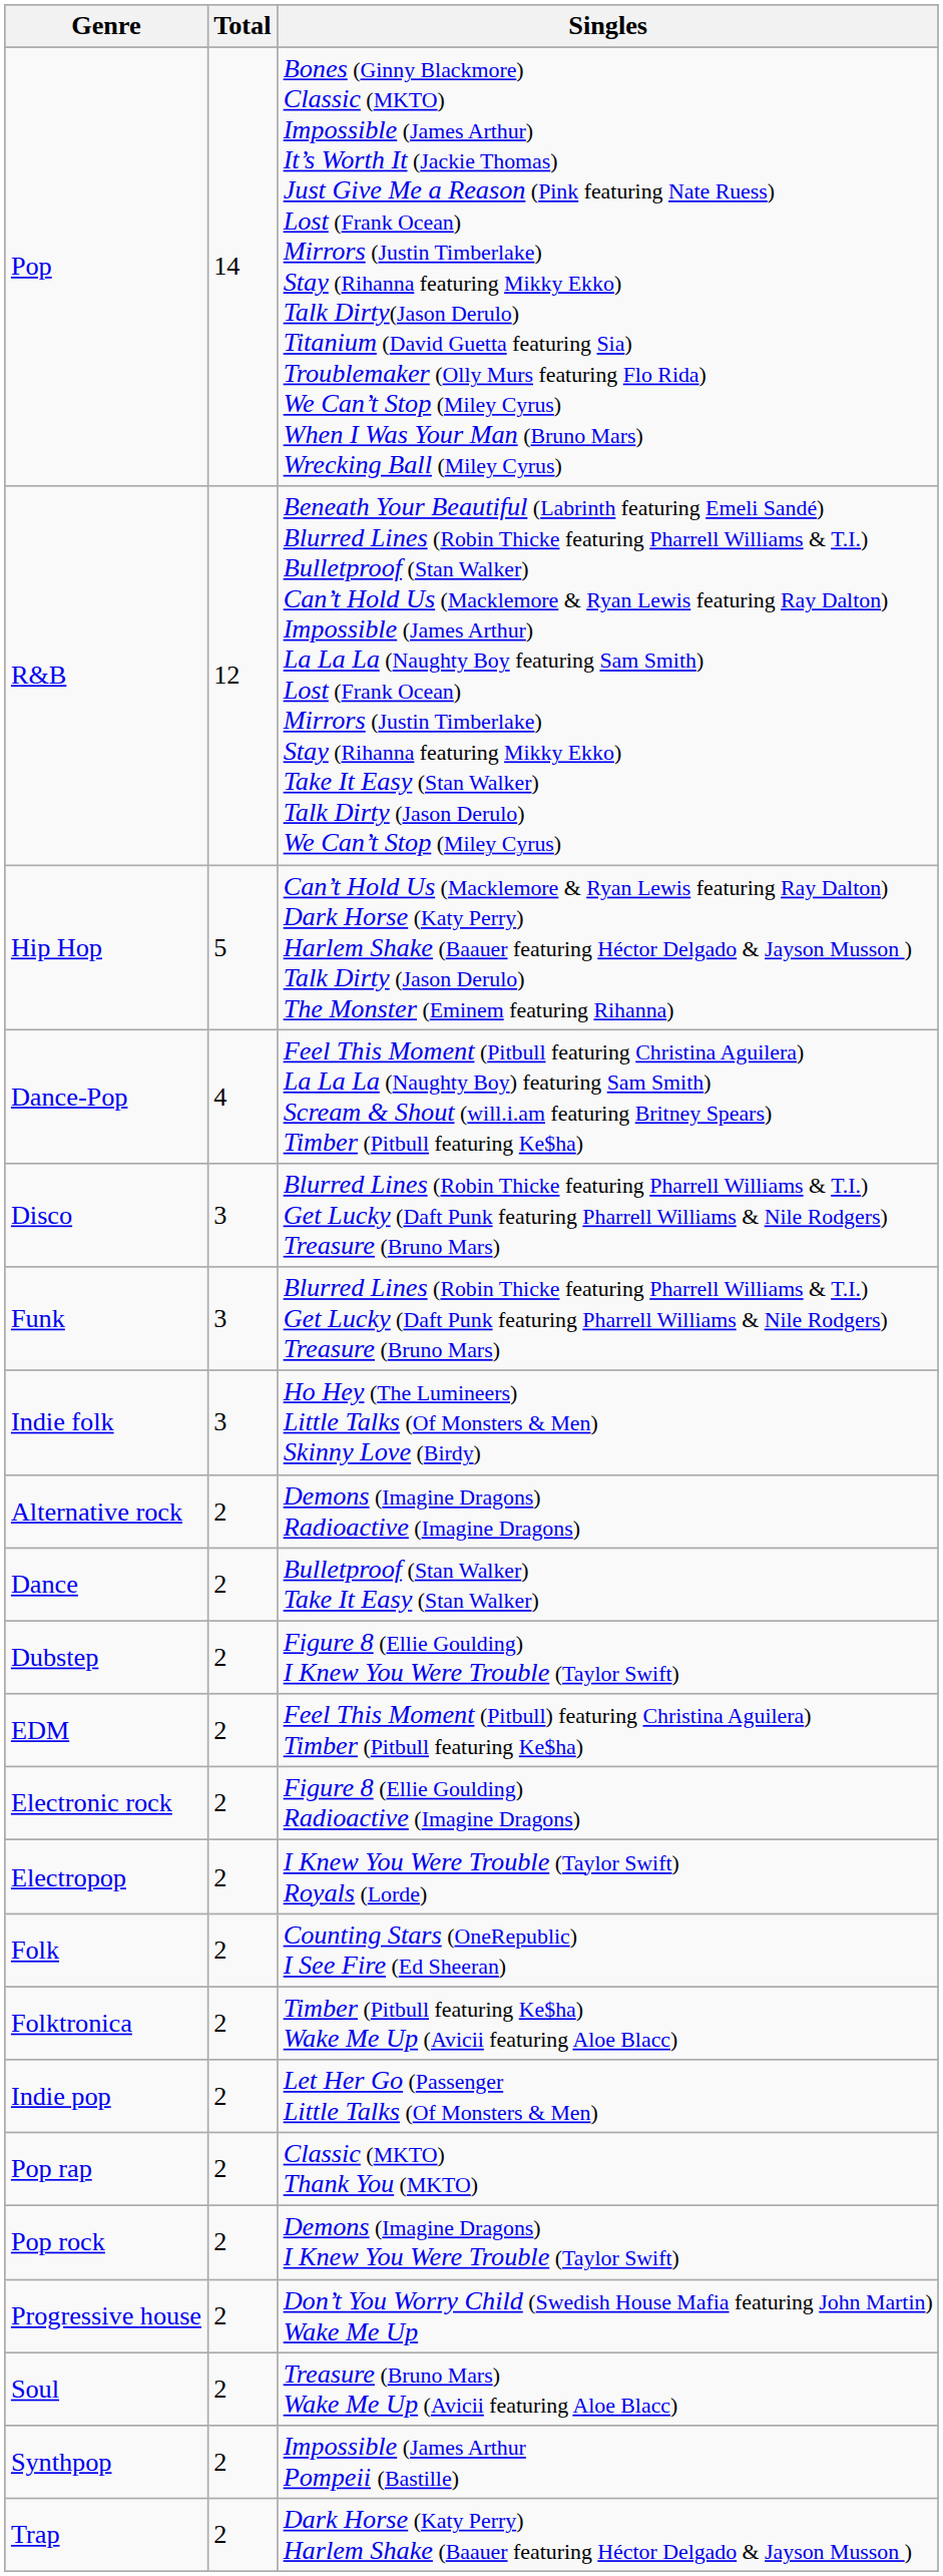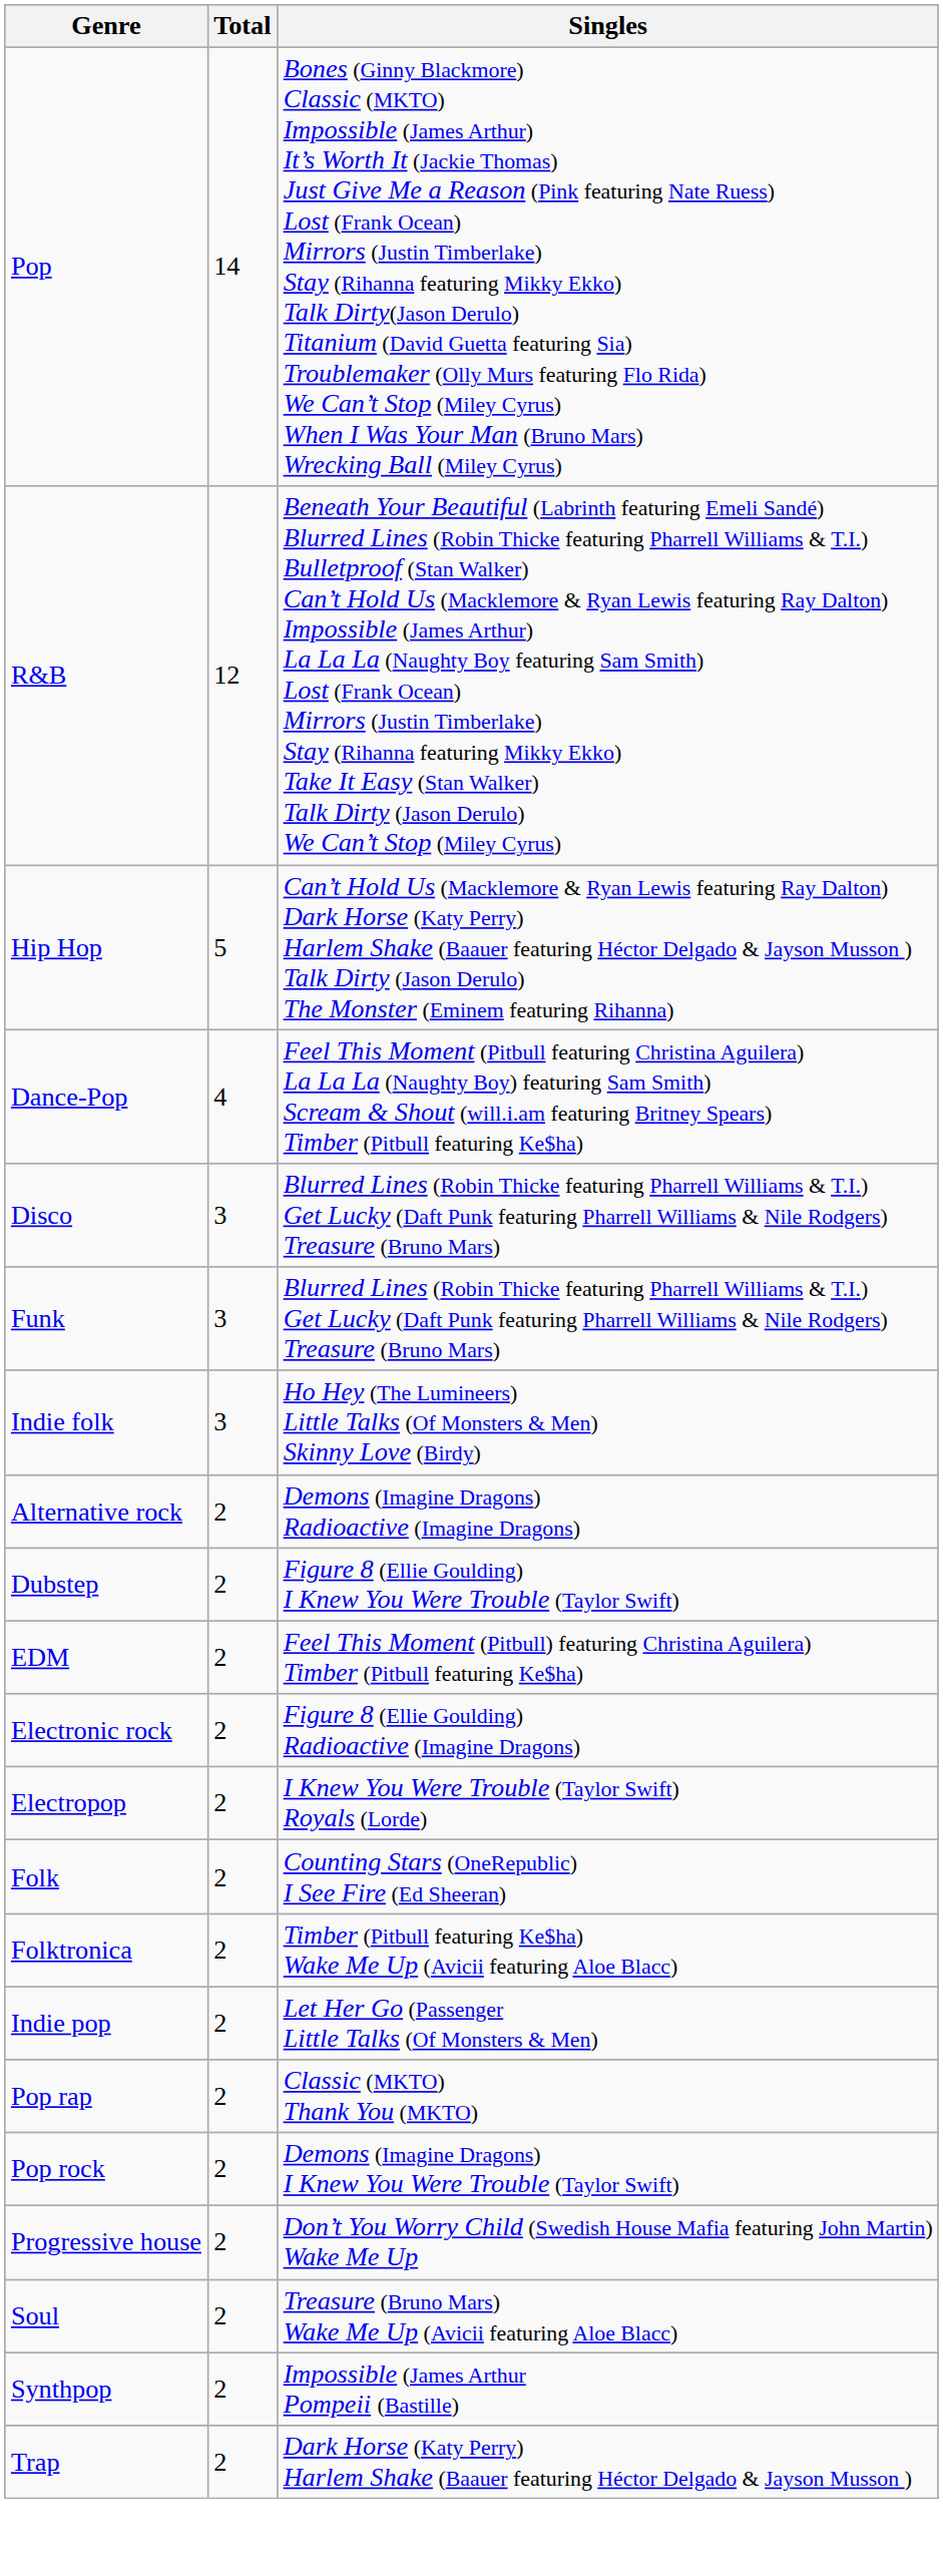 <table class="wikitable sortable" style="font-size:97%;">
 <tr>
 <th>Genre</th>
 <th>Total</th>
 <th>Singles</th>
 </tr>
 <tr>
 <td><a href='#'>Pop</a></td>
 <td>14</td>
 <td><em><a href='#'>Bones</a></em><small> (<a href='#'>Ginny Blackmore</a>)</small><br><em><a href='#'>Classic</a></em><small> (<a href='#'>MKTO</a>)</small><br><em><a href='#'>Impossible</a></em><small> (<a href='#'>James Arthur</a>)</small><br><em><a href='#'>It’s Worth It</a></em><small> (<a href='#'>Jackie Thomas</a>)</small><br><em><a href='#'>Just Give Me a Reason</a></em><small> (<a href='#'>Pink</a> featuring <a href='#'>Nate Ruess</a>)</small><br><em><a href='#'>Lost</a></em><small> (<a href='#'>Frank Ocean</a>)</small><br><em><a href='#'>Mirrors</a></em><small> (<a href='#'>Justin Timberlake</a>)</small><br><em><a href='#'>Stay</a></em><small> (<a href='#'>Rihanna</a> featuring <a href='#'>Mikky Ekko</a>)</small><br><em><a href='#'>Talk Dirty</a></em><small>(<a href='#'>Jason Derulo</a>)</small><br><em><a href='#'>Titanium</a></em><small> (<a href='#'>David Guetta</a> featuring <a href='#'>Sia</a>)</small><br><em><a href='#'>Troublemaker</a></em><small> (<a href='#'>Olly Murs</a> featuring <a href='#'>Flo Rida</a>)</small><br><em><a href='#'>We Can’t Stop</a></em><small> (<a href='#'>Miley Cyrus</a>)</small><br><em><a href='#'>When I Was Your Man</a></em><small> (<a href='#'>Bruno Mars</a>)</small><br><em><a href='#'>Wrecking Ball</a></em><small> (<a href='#'>Miley Cyrus</a>)</small><br></td>
 </tr>
 <tr>
 <td><a href='#'>R&B</a></td>
 <td>12</td>
 <td><em><a href='#'>Beneath Your Beautiful</a></em><small> (<a href='#'>Labrinth</a> featuring <a href='#'>Emeli Sandé</a>)</small><br><em><a href='#'>Blurred Lines</a></em><small> (<a href='#'>Robin Thicke</a> featuring <a href='#'>Pharrell Williams</a> & <a href='#'>T.I.</a>)</small><br><em><a href='#'>Bulletproof</a></em><small> (<a href='#'>Stan Walker</a>)</small><br><em><a href='#'>Can’t Hold Us</a></em><small> (<a href='#'>Macklemore</a> & <a href='#'>Ryan Lewis</a> featuring <a href='#'>Ray Dalton</a>)</small><br><em><a href='#'>Impossible</a></em><small> (<a href='#'>James Arthur</a>)</small><br><em><a href='#'>La La La</a></em><small> (<a href='#'>Naughty Boy</a> featuring <a href='#'>Sam Smith</a>)</small><br><em><a href='#'>Lost</a></em><small> (<a href='#'>Frank Ocean</a>)</small><br><em><a href='#'>Mirrors</a></em><small> (<a href='#'>Justin Timberlake</a>)</small><br><em><a href='#'>Stay</a></em><small> (<a href='#'>Rihanna</a> featuring <a href='#'>Mikky Ekko</a>)</small><br><em><a href='#'>Take It Easy</a></em><small> (<a href='#'>Stan Walker</a>)</small><br><em><a href='#'>Talk Dirty</a></em><small> (<a href='#'>Jason Derulo</a>)</small><br><em><a href='#'>We Can’t Stop</a></em><small> (<a href='#'>Miley Cyrus</a>)</small><br></td>
 </tr>
 <tr>
 <td><a href='#'>Hip Hop</a></td>
 <td>5</td>
 <td><em><a href='#'>Can’t Hold Us</a></em><small> (<a href='#'>Macklemore</a> & <a href='#'>Ryan Lewis</a> featuring <a href='#'>Ray Dalton</a>)</small><br><em><a href='#'>Dark Horse</a></em><small> (<a href='#'>Katy Perry</a>)</small><br><em><a href='#'>Harlem Shake</a></em><small> (<a href='#'>Baauer</a> featuring <a href='#'>Héctor Delgado</a> & <a href='#'>Jayson Musson </a>)</small><br><em><a href='#'>Talk Dirty</a></em><small> (<a href='#'>Jason Derulo</a>)</small><br><em><a href='#'>The Monster</a></em><small> (<a href='#'>Eminem</a> featuring <a href='#'>Rihanna</a>)</small><br></td>
 </tr>
 <tr>
 <td><a href='#'>Dance-Pop</a></td>
 <td>4</td>
 <td><em><a href='#'>Feel This Moment</a></em><small> (<a href='#'>Pitbull</a> featuring <a href='#'>Christina Aguilera</a>)</small><br><em><a href='#'>La La La</a></em><small> (<a href='#'>Naughty Boy</a>) featuring <a href='#'>Sam Smith</a>)</small><br><em><a href='#'>Scream & Shout</a></em><small> (<a href='#'>will.i.am</a> featuring <a href='#'>Britney Spears</a>)</small><br><em><a href='#'>Timber</a></em><small> (<a href='#'>Pitbull</a> featuring <a href='#'>Ke$ha</a>)</small><br></td>
 </tr>
 <tr>
 <td><a href='#'>Disco</a></td>
 <td>3</td>
 <td><em><a href='#'>Blurred Lines</a></em><small> (<a href='#'>Robin Thicke</a> featuring <a href='#'>Pharrell Williams</a> & <a href='#'>T.I.</a>)</small><br><em><a href='#'>Get Lucky</a></em><small> (<a href='#'>Daft Punk</a> featuring <a href='#'>Pharrell Williams</a> & <a href='#'>Nile Rodgers</a>)</small><br><em><a href='#'>Treasure</a></em><small> (<a href='#'>Bruno Mars</a>)</small><br></td>
 </tr>
 <tr>
 <td><a href='#'>Funk</a></td>
 <td>3</td>
 <td><em><a href='#'>Blurred Lines</a></em><small> (<a href='#'>Robin Thicke</a> featuring <a href='#'>Pharrell Williams</a> & <a href='#'>T.I.</a>)</small><br><em><a href='#'>Get Lucky</a></em><small> (<a href='#'>Daft Punk</a> featuring <a href='#'>Pharrell Williams</a> & <a href='#'>Nile Rodgers</a>)</small><br><em><a href='#'>Treasure</a></em><small> (<a href='#'>Bruno Mars</a>)</small><br></td>
 </tr>
 <tr>
 <td><a href='#'>Indie folk</a></td>
 <td>3</td>
 <td><em><a href='#'>Ho Hey</a></em><small> (<a href='#'>The Lumineers</a>)</small><br><em><a href='#'>Little Talks</a></em><small> (<a href='#'>Of Monsters & Men</a>)</small><br><em><a href='#'>Skinny Love</a></em><small> (<a href='#'>Birdy</a>)</small><br></td>
 </tr>
 <tr>
 <td><a href='#'>Alternative rock</a></td>
 <td>2</td>
 <td><em><a href='#'>Demons</a></em><small> (<a href='#'>Imagine Dragons</a>)</small><br><em><a href='#'>Radioactive</a></em><small> (<a href='#'>Imagine Dragons</a>)</small><br></td>
-</tr>
-<tr>
-<td><a href='#'>Dance</a></td>
-<td>2</td>
-<td><em><a href='#'>Bulletproof</a></em><small> (<a href='#'>Stan Walker</a>)</small><br><em><a href='#'>Take It Easy</a></em><small> (<a href='#'>Stan Walker</a>)</small><br></td>
 </tr>
 <tr>
 <td><a href='#'>Dubstep</a></td>
 <td>2</td>
 <td><em><a href='#'>Figure 8</a></em><small> (<a href='#'>Ellie Goulding</a>)</small><br><em><a href='#'>I Knew You Were Trouble</a></em><small> (<a href='#'>Taylor Swift</a>)</small><br></td>
 </tr>
 <tr>
 <td><a href='#'>EDM</a></td>
 <td>2</td>
 <td><em><a href='#'>Feel This Moment</a></em><small> (<a href='#'>Pitbull</a>) featuring <a href='#'>Christina Aguilera</a>)</small><br><em><a href='#'>Timber</a></em><small> (<a href='#'>Pitbull</a> featuring <a href='#'>Ke$ha</a>)</small><br></td>
 </tr>
 <tr>
 <td><a href='#'>Electronic rock</a></td>
 <td>2</td>
 <td><em><a href='#'>Figure 8</a></em><small> (<a href='#'>Ellie Goulding</a>)</small><br><em><a href='#'>Radioactive</a></em><small> (<a href='#'>Imagine Dragons</a>)</small><br></td>
 </tr>
 <tr>
 <td><a href='#'>Electropop</a></td>
 <td>2</td>
 <td><em><a href='#'>I Knew You Were Trouble</a></em><small> (<a href='#'>Taylor Swift</a>)</small><br><em><a href='#'>Royals</a></em><small> (<a href='#'>Lorde</a>)</small><br></td>
 </tr>
 <tr>
 <td><a href='#'>Folk</a></td>
 <td>2</td>
 <td><em><a href='#'>Counting Stars</a></em><small> (<a href='#'>OneRepublic</a>)</small><br><em><a href='#'>I See Fire</a></em><small> (<a href='#'>Ed Sheeran</a>)</small><br></td>
 </tr>
 <tr>
 <td><a href='#'>Folktronica</a></td>
 <td>2</td>
 <td><em><a href='#'>Timber</a></em><small> (<a href='#'>Pitbull</a> featuring <a href='#'>Ke$ha</a>)</small><br><em><a href='#'>Wake Me Up</a></em><small> (<a href='#'>Avicii</a> featuring <a href='#'>Aloe Blacc</a>)</small><br></td>
 </tr>
 <tr>
 <td><a href='#'>Indie pop</a></td>
 <td>2</td>
 <td><em><a href='#'>Let Her Go</a></em><small> (<a href='#'>Passenger</a></small><br><em><a href='#'>Little Talks</a></em><small> (<a href='#'>Of Monsters & Men</a>)</small><br></td>
 </tr>
 <tr>
 <td><a href='#'>Pop rap</a></td>
 <td>2</td>
 <td><em><a href='#'>Classic</a></em><small> (<a href='#'>MKTO</a>)</small><br><em><a href='#'>Thank You</a></em><small> (<a href='#'>MKTO</a>)</small><br></td>
 </tr>
 <tr>
 <td><a href='#'>Pop rock</a></td>
 <td>2</td>
 <td><em><a href='#'>Demons</a></em><small> (<a href='#'>Imagine Dragons</a>)</small><br><em><a href='#'>I Knew You Were Trouble</a></em><small> (<a href='#'>Taylor Swift</a>)</small><br></td>
 </tr>
 <tr>
 <td><a href='#'>Progressive house</a></td>
 <td>2</td>
 <td><em><a href='#'>Don’t You Worry Child</a></em><small> (<a href='#'>Swedish House Mafia</a> featuring <a href='#'>John Martin</a>)</small><br><em><a href='#'>Wake Me Up</a></em><br></td>
 </tr>
 <tr>
 <td><a href='#'>Soul</a></td>
 <td>2</td>
 <td><em><a href='#'>Treasure</a></em><small> (<a href='#'>Bruno Mars</a>)</small><br><em><a href='#'>Wake Me Up</a></em><small> (<a href='#'>Avicii</a> featuring <a href='#'>Aloe Blacc</a>)</small><br></td>
 </tr>
 <tr>
 <td><a href='#'>Synthpop</a></td>
 <td>2</td>
 <td><em><a href='#'>Impossible</a></em><small> (<a href='#'>James Arthur</a></small><br><em><a href='#'>Pompeii</a></em> <small>(<a href='#'>Bastille</a>)</small><br></td>
 </tr>
 <tr>
 <td><a href='#'>Trap</a></td>
 <td>2</td>
 <td><em><a href='#'>Dark Horse</a></em><small> (<a href='#'>Katy Perry</a>)</small><br><em><a href='#'>Harlem Shake</a></em><small> (<a href='#'>Baauer</a> featuring <a href='#'>Héctor Delgado</a> & <a href='#'>Jayson Musson </a>)</small><br></td>
 </tr>
 </table>
